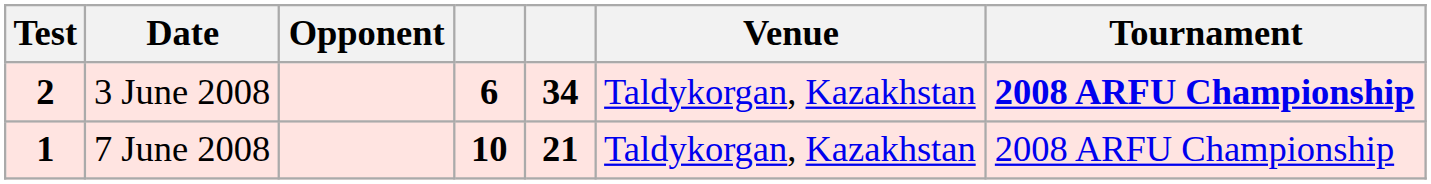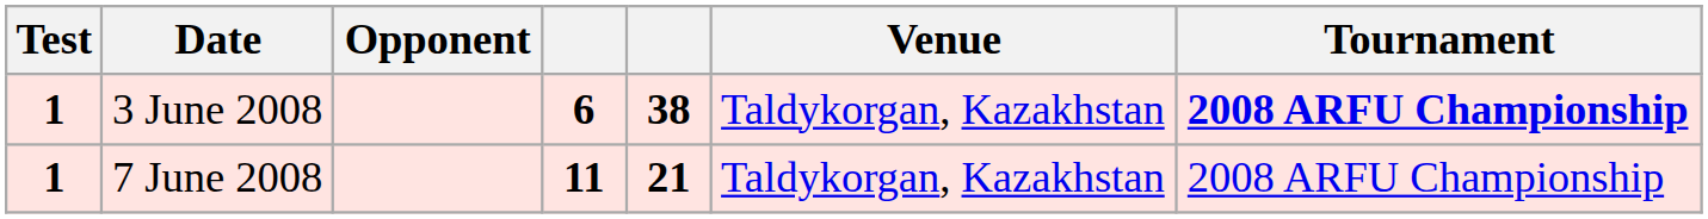 <table class="wikitable" style="width:100%">
 <tr>
 <th style="width:5%">Test</th>
 <th>Date</th>
 <th>Opponent</th>
 <th style="width:5%"></th>
 <th style="width:5%"></th>
 <th>Venue</th>
 <th>Tournament</th>
 </tr>
 <tr bgcolor="FFE4E1">
-<td align=center><strong>2</strong></td>
+<td align=center><strong>1</strong></td>
 <td>3 June 2008</td>
 <td></td>
 <td align="center"><strong>6</strong></td>
-<td align="center"><strong>34</strong></td>
+<td align="center"><strong>38</strong></td>
 <td><a href='#'>Taldykorgan</a>, <a href='#'>Kazakhstan</a></td>
 <td><strong><a href='#'>2008 ARFU Championship</a></strong></td>
 </tr>
 <tr bgcolor="FFE4E1">
 <td align=center><strong>1</strong></td>
 <td>7 June 2008</td>
 <td></td>
-<td align="center"><strong>10</strong></td>
+<td align="center"><strong>11</strong></td>
 <td align="center"><strong>21</strong></td>
 <td><a href='#'>Taldykorgan</a>, <a href='#'>Kazakhstan</a></td>
 <td><a href='#'>2008 ARFU Championship</a></td>
 </tr>
 </table>
